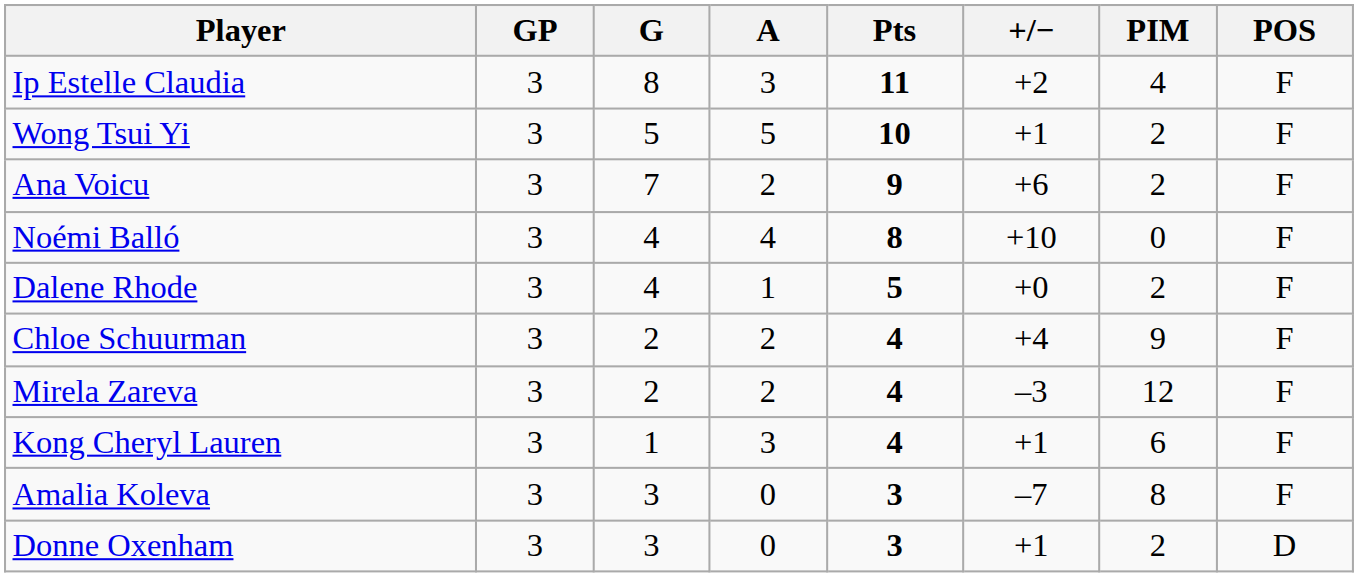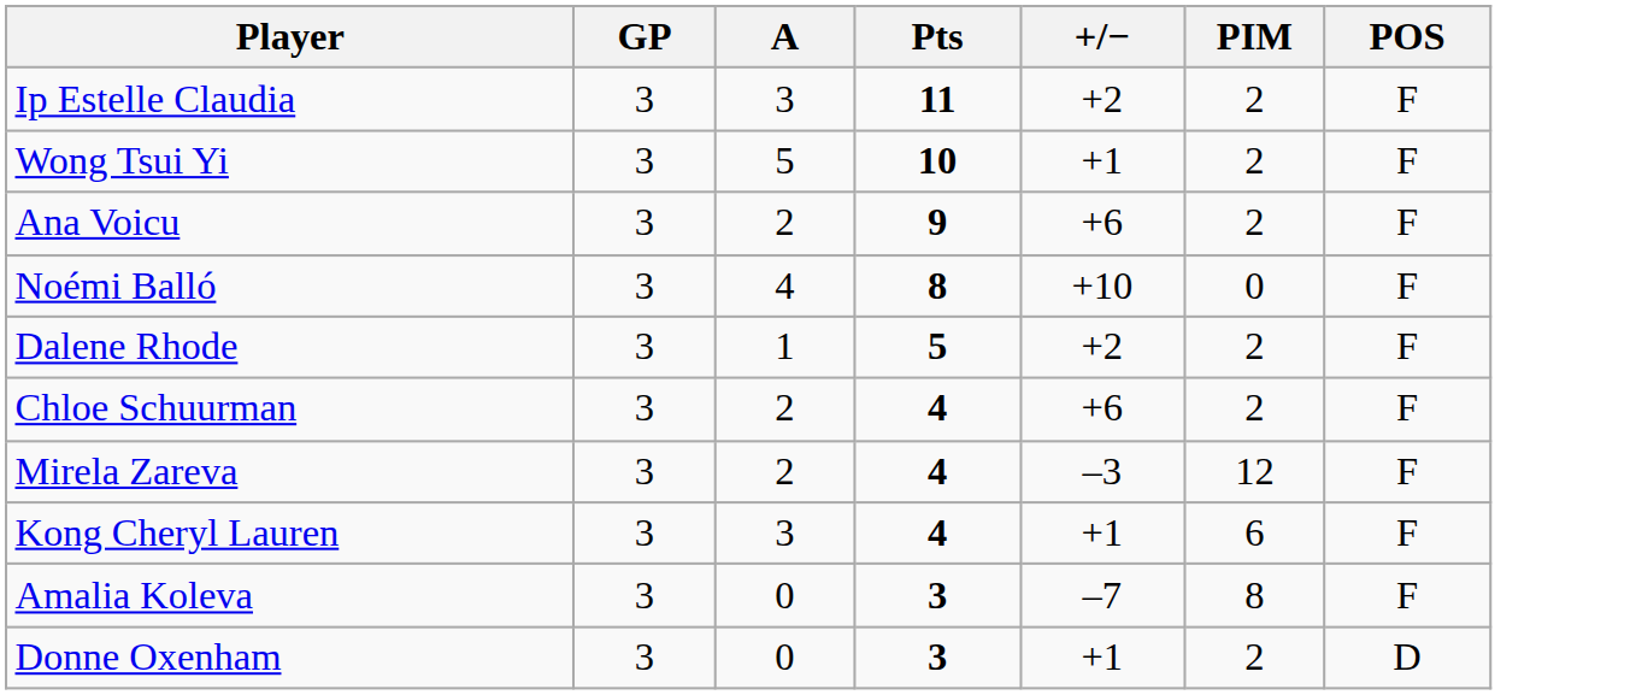 <table class="wikitable sortable" style="text-align:center;">
 <tr>
 <th style="width:225px;">Player</th>
 <th style="width:50px;">GP</th>
-<th style="width:50px;">G</th>
 <th style="width:50px;">A</th>
 <th style="width:60px;">Pts</th>
 <th style="width:60px;">+/−</th>
 <th style="width:50px;">PIM</th>
 <th style="width:60px;">POS</th>
 </tr>
 <tr>
 <td style="text-align:left;"> <a href='#'>Ip Estelle Claudia</a></td>
 <td>3</td>
-<td>8</td>
 <td>3</td>
 <td><strong>11</strong></td>
 <td>+2</td>
-<td>4</td>
+<td>2</td>
 <td>F</td>
 </tr>
 <tr>
 <td style="text-align:left;"> <a href='#'>Wong Tsui Yi</a></td>
 <td>3</td>
-<td>5</td>
 <td>5</td>
 <td><strong>10</strong></td>
 <td>+1</td>
 <td>2</td>
 <td>F</td>
 </tr>
 <tr>
 <td style="text-align:left;"> <a href='#'>Ana Voicu</a></td>
 <td>3</td>
-<td>7</td>
 <td>2</td>
 <td><strong>9</strong></td>
 <td>+6</td>
 <td>2</td>
 <td>F</td>
 </tr>
 <tr>
 <td style="text-align:left;"> <a href='#'>Noémi Balló</a></td>
 <td>3</td>
 <td>4</td>
-<td>4</td>
 <td><strong>8</strong></td>
 <td>+10</td>
 <td>0</td>
 <td>F</td>
 </tr>
 <tr>
 <td style="text-align:left;"> <a href='#'>Dalene Rhode</a></td>
 <td>3</td>
-<td>4</td>
 <td>1</td>
 <td><strong>5</strong></td>
-<td>+0</td>
+<td>+2</td>
 <td>2</td>
 <td>F</td>
 </tr>
 <tr>
 <td style="text-align:left;"> <a href='#'>Chloe Schuurman</a></td>
 <td>3</td>
 <td>2</td>
+<td><strong>4</strong></td>
+<td>+6</td>
 <td>2</td>
-<td><strong>4</strong></td>
-<td>+4</td>
-<td>9</td>
 <td>F</td>
 </tr>
 <tr>
 <td style="text-align:left;"> <a href='#'>Mirela Zareva</a></td>
 <td>3</td>
-<td>2</td>
 <td>2</td>
 <td><strong>4</strong></td>
 <td>–3</td>
 <td>12</td>
 <td>F</td>
 </tr>
 <tr>
 <td style="text-align:left;"> <a href='#'>Kong Cheryl Lauren</a></td>
 <td>3</td>
-<td>1</td>
 <td>3</td>
 <td><strong>4</strong></td>
 <td>+1</td>
 <td>6</td>
 <td>F</td>
 </tr>
 <tr>
 <td style="text-align:left;"> <a href='#'>Amalia Koleva</a></td>
-<td>3</td>
 <td>3</td>
 <td>0</td>
 <td><strong>3</strong></td>
 <td>–7</td>
 <td>8</td>
 <td>F</td>
 </tr>
 <tr>
 <td style="text-align:left;"> <a href='#'>Donne Oxenham</a></td>
 <td>3</td>
-<td>3</td>
 <td>0</td>
 <td><strong>3</strong></td>
 <td>+1</td>
 <td>2</td>
 <td>D</td>
 </tr>
 </table>
